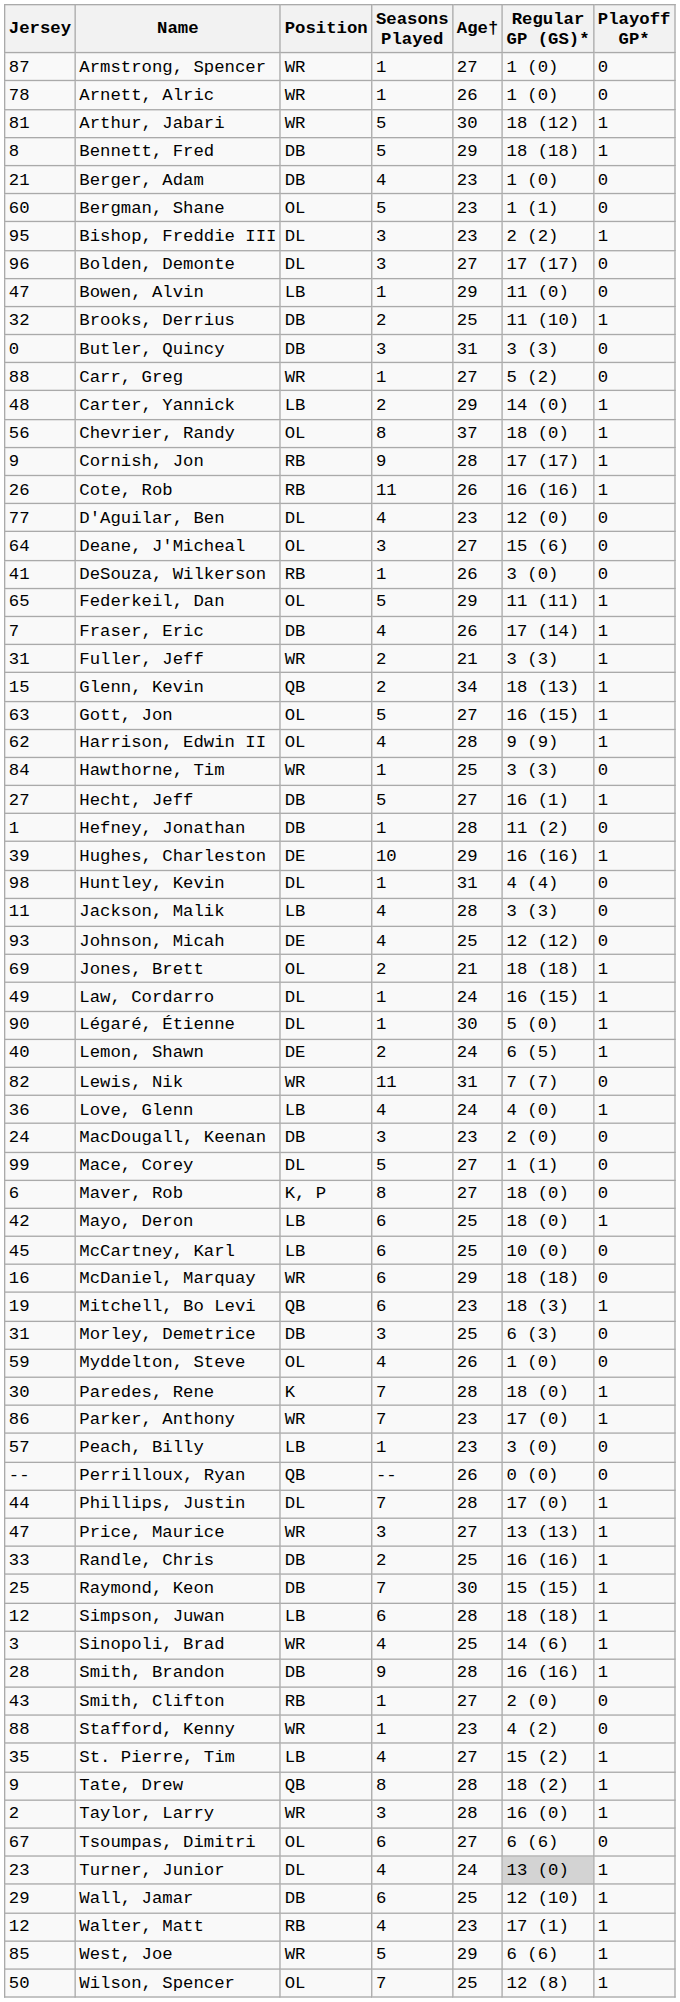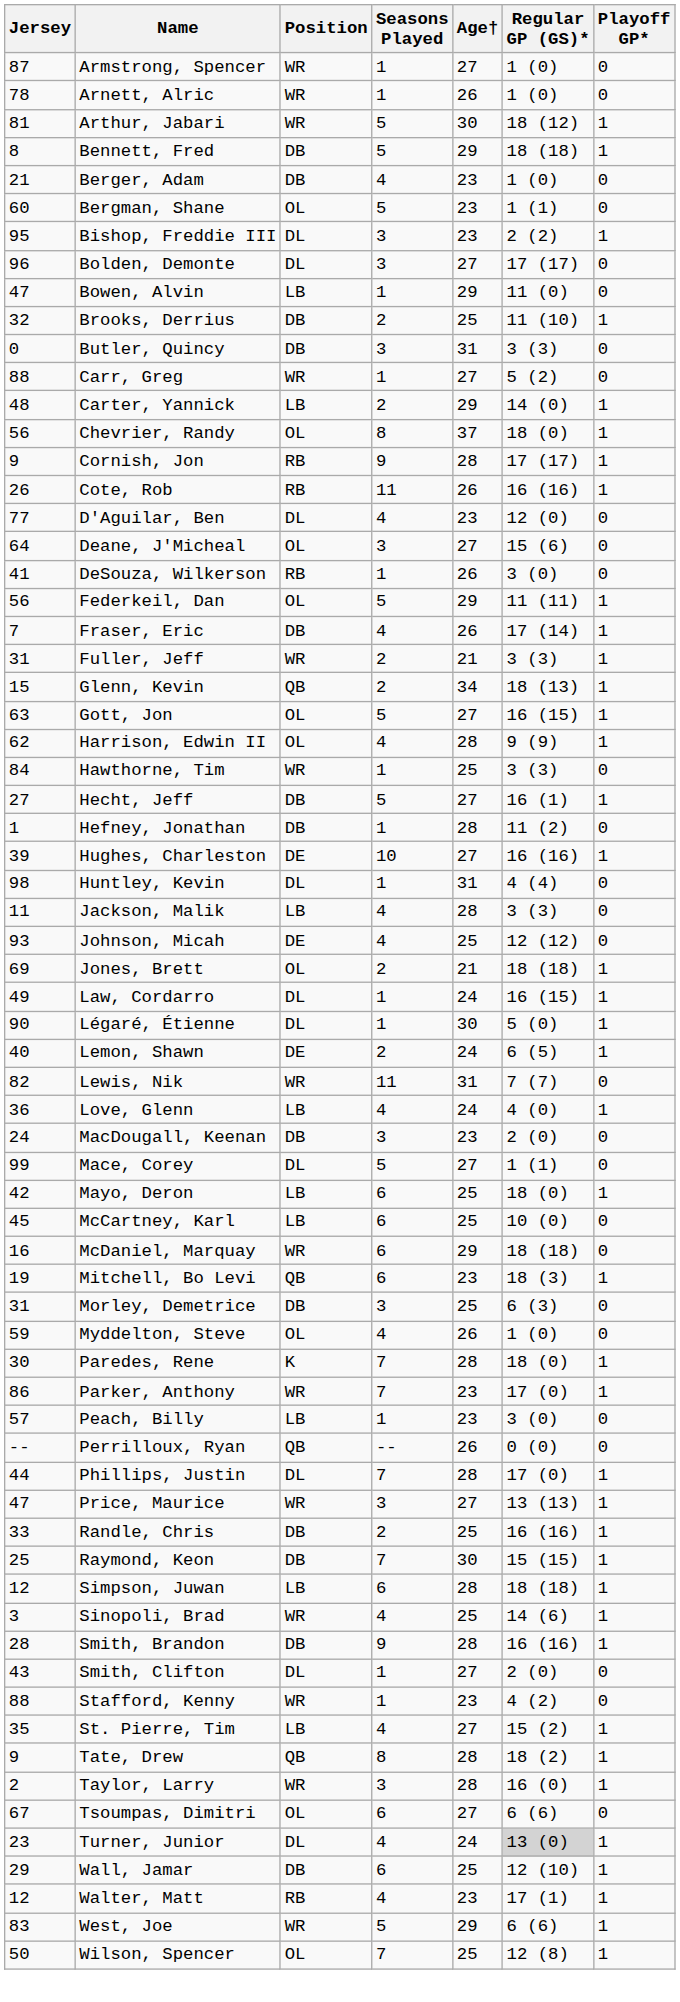 <table class="wikitable">
 <tr>
 <th>Jersey</th>
 <th>Name</th>
 <th>Position</th>
 <th>Seasons<br>Played</th>
 <th>Age†</th>
 <th>Regular<br><abbr>GP</abbr> (<abbr>GS</abbr>)*</th>
 <th>Playoff<br><abbr>GP</abbr>*</th>
 </tr>
 <tr>
 <td>87</td>
 <td>Armstrong, Spencer</td>
 <td><abbr>WR</abbr></td>
 <td>1</td>
 <td>27</td>
 <td>1 (0)</td>
 <td>0</td>
 </tr>
 <tr>
 <td>78</td>
 <td>Arnett, Alric</td>
 <td><abbr>WR</abbr></td>
 <td>1</td>
 <td>26</td>
 <td>1 (0)</td>
 <td>0</td>
 </tr>
 <tr>
 <td>81</td>
 <td>Arthur, Jabari</td>
 <td><abbr>WR</abbr></td>
 <td>5</td>
 <td>30</td>
 <td>18 (12)</td>
 <td>1</td>
 </tr>
 <tr>
 <td>8</td>
 <td>Bennett, Fred</td>
 <td><abbr>DB</abbr></td>
 <td>5</td>
 <td>29</td>
 <td>18 (18)</td>
 <td>1</td>
 </tr>
 <tr>
 <td>21</td>
 <td>Berger, Adam</td>
 <td><abbr>DB</abbr></td>
 <td>4</td>
 <td>23</td>
 <td>1 (0)</td>
 <td>0</td>
 </tr>
 <tr>
 <td>60</td>
 <td>Bergman, Shane</td>
 <td><abbr>OL</abbr></td>
 <td>5</td>
 <td>23</td>
 <td>1 (1)</td>
 <td>0</td>
 </tr>
 <tr>
 <td>95</td>
 <td>Bishop, Freddie III</td>
 <td><abbr>DL</abbr></td>
 <td>3</td>
 <td>23</td>
 <td>2 (2)</td>
 <td>1</td>
 </tr>
 <tr>
 <td>96</td>
 <td>Bolden, Demonte</td>
 <td><abbr>DL</abbr></td>
 <td>3</td>
 <td>27</td>
 <td>17 (17)</td>
 <td>0</td>
 </tr>
 <tr>
 <td>47</td>
 <td>Bowen, Alvin</td>
 <td>LB</td>
 <td>1</td>
 <td>29</td>
 <td>11 (0)</td>
 <td>0</td>
 </tr>
 <tr>
 <td>32</td>
 <td>Brooks, Derrius</td>
 <td><abbr>DB</abbr></td>
 <td>2</td>
 <td>25</td>
 <td>11 (10)</td>
 <td>1</td>
 </tr>
 <tr>
 <td>0</td>
 <td>Butler, Quincy</td>
 <td><abbr>DB</abbr></td>
 <td>3</td>
 <td>31</td>
 <td>3 (3)</td>
 <td>0</td>
 </tr>
 <tr>
 <td>88</td>
 <td>Carr, Greg</td>
 <td><abbr>WR</abbr></td>
 <td>1</td>
 <td>27</td>
 <td>5 (2)</td>
 <td>0</td>
 </tr>
 <tr>
 <td>48</td>
 <td>Carter, Yannick</td>
 <td><abbr>LB</abbr></td>
 <td>2</td>
 <td>29</td>
 <td>14 (0)</td>
 <td>1</td>
 </tr>
 <tr>
 <td>56</td>
 <td>Chevrier, Randy</td>
 <td><abbr>OL</abbr></td>
 <td>8</td>
 <td>37</td>
 <td>18 (0)</td>
 <td>1</td>
 </tr>
 <tr>
 <td>9</td>
 <td>Cornish, Jon</td>
 <td><abbr>RB</abbr></td>
 <td>9</td>
 <td>28</td>
 <td>17 (17)</td>
 <td>1</td>
 </tr>
 <tr>
 <td>26</td>
 <td>Cote, Rob</td>
 <td><abbr>RB</abbr></td>
 <td>11</td>
 <td>26</td>
 <td>16 (16)</td>
 <td>1</td>
 </tr>
 <tr>
 <td>77</td>
 <td>D'Aguilar, Ben</td>
 <td><abbr>DL</abbr></td>
 <td>4</td>
 <td>23</td>
 <td>12 (0)</td>
 <td>0</td>
 </tr>
 <tr>
 <td>64</td>
 <td>Deane, J'Micheal</td>
 <td><abbr>OL</abbr></td>
 <td>3</td>
 <td>27</td>
 <td>15 (6)</td>
 <td>0</td>
 </tr>
 <tr>
 <td>41</td>
 <td>DeSouza, Wilkerson</td>
 <td><abbr>RB</abbr></td>
 <td>1</td>
 <td>26</td>
 <td>3 (0)</td>
 <td>0</td>
 </tr>
 <tr>
-<td>65</td>
+<td>56</td>
 <td>Federkeil, Dan</td>
 <td><abbr>OL</abbr></td>
 <td>5</td>
 <td>29</td>
 <td>11 (11)</td>
 <td>1</td>
 </tr>
 <tr>
 <td>7</td>
 <td>Fraser, Eric</td>
 <td><abbr>DB</abbr></td>
 <td>4</td>
 <td>26</td>
 <td>17 (14)</td>
 <td>1</td>
 </tr>
 <tr>
 <td>31</td>
 <td>Fuller, Jeff</td>
 <td><abbr>WR</abbr></td>
 <td>2</td>
 <td>21</td>
 <td>3 (3)</td>
 <td>1</td>
 </tr>
 <tr>
 <td>15</td>
 <td>Glenn, Kevin</td>
 <td><abbr>QB</abbr></td>
 <td>2</td>
 <td>34</td>
 <td>18 (13)</td>
 <td>1</td>
 </tr>
 <tr>
 <td>63</td>
 <td>Gott, Jon</td>
 <td><abbr>OL</abbr></td>
 <td>5</td>
 <td>27</td>
 <td>16 (15)</td>
 <td>1</td>
 </tr>
 <tr>
 <td>62</td>
 <td>Harrison, Edwin II</td>
 <td><abbr>OL</abbr></td>
 <td>4</td>
 <td>28</td>
 <td>9 (9)</td>
 <td>1</td>
 </tr>
 <tr>
 <td>84</td>
 <td>Hawthorne, Tim</td>
 <td><abbr>WR</abbr></td>
 <td>1</td>
 <td>25</td>
 <td>3 (3)</td>
 <td>0</td>
 </tr>
 <tr>
 <td>27</td>
 <td>Hecht, Jeff</td>
 <td><abbr>DB</abbr></td>
 <td>5</td>
 <td>27</td>
 <td>16 (1)</td>
 <td>1</td>
 </tr>
 <tr>
 <td>1</td>
 <td>Hefney, Jonathan</td>
 <td><abbr>DB</abbr></td>
 <td>1</td>
 <td>28</td>
 <td>11 (2)</td>
 <td>0</td>
 </tr>
 <tr>
 <td>39</td>
 <td>Hughes, Charleston</td>
 <td><abbr>DE</abbr></td>
 <td>10</td>
-<td>29</td>
+<td>27</td>
 <td>16 (16)</td>
 <td>1</td>
 </tr>
 <tr>
 <td>98</td>
 <td>Huntley, Kevin</td>
 <td><abbr>DL</abbr></td>
 <td>1</td>
 <td>31</td>
 <td>4 (4)</td>
 <td>0</td>
 </tr>
 <tr>
 <td>11</td>
 <td>Jackson, Malik</td>
 <td><abbr>LB</abbr></td>
 <td>4</td>
 <td>28</td>
 <td>3 (3)</td>
 <td>0</td>
 </tr>
 <tr>
 <td>93</td>
 <td>Johnson, Micah</td>
 <td><abbr>DE</abbr></td>
 <td>4</td>
 <td>25</td>
 <td>12 (12)</td>
 <td>0</td>
 </tr>
 <tr>
 <td>69</td>
 <td>Jones, Brett</td>
 <td><abbr>OL</abbr></td>
 <td>2</td>
 <td>21</td>
 <td>18 (18)</td>
 <td>1</td>
 </tr>
 <tr>
 <td>49</td>
 <td>Law, Cordarro</td>
 <td><abbr>DL</abbr></td>
 <td>1</td>
 <td>24</td>
 <td>16 (15)</td>
 <td>1</td>
 </tr>
 <tr>
 <td>90</td>
 <td>Légaré, Étienne</td>
 <td><abbr>DL</abbr></td>
 <td>1</td>
 <td>30</td>
 <td>5 (0)</td>
 <td>1</td>
 </tr>
 <tr>
 <td>40</td>
 <td>Lemon, Shawn</td>
 <td><abbr>DE</abbr></td>
 <td>2</td>
 <td>24</td>
 <td>6 (5)</td>
 <td>1</td>
 </tr>
 <tr>
 <td>82</td>
 <td>Lewis, Nik</td>
 <td><abbr>WR</abbr></td>
 <td>11</td>
 <td>31</td>
 <td>7 (7)</td>
 <td>0</td>
 </tr>
 <tr>
 <td>36</td>
 <td>Love, Glenn</td>
 <td><abbr>LB</abbr></td>
 <td>4</td>
 <td>24</td>
 <td>4 (0)</td>
 <td>1</td>
 </tr>
 <tr>
 <td>24</td>
 <td>MacDougall, Keenan</td>
 <td><abbr>DB</abbr></td>
 <td>3</td>
 <td>23</td>
 <td>2 (0)</td>
 <td>0</td>
 </tr>
 <tr>
 <td>99</td>
 <td>Mace, Corey</td>
 <td><abbr>DL</abbr></td>
 <td>5</td>
 <td>27</td>
 <td>1 (1)</td>
-<td>0</td>
-</tr>
-<tr>
-<td>6</td>
-<td>Maver, Rob</td>
-<td><abbr>K</abbr>, <abbr>P</abbr></td>
-<td>8</td>
-<td>27</td>
-<td>18 (0)</td>
 <td>0</td>
 </tr>
 <tr>
 <td>42</td>
 <td>Mayo, Deron</td>
 <td><abbr>LB</abbr></td>
 <td>6</td>
 <td>25</td>
 <td>18 (0)</td>
 <td>1</td>
 </tr>
 <tr>
 <td>45</td>
 <td>McCartney, Karl</td>
 <td><abbr>LB</abbr></td>
 <td>6</td>
 <td>25</td>
 <td>10 (0)</td>
 <td>0</td>
 </tr>
 <tr>
 <td>16</td>
 <td>McDaniel, Marquay</td>
 <td><abbr>WR</abbr></td>
 <td>6</td>
 <td>29</td>
 <td>18 (18)</td>
 <td>0</td>
 </tr>
 <tr>
 <td>19</td>
 <td>Mitchell, Bo Levi</td>
 <td><abbr>QB</abbr></td>
 <td>6</td>
 <td>23</td>
 <td>18 (3)</td>
 <td>1</td>
 </tr>
 <tr>
 <td>31</td>
 <td>Morley, Demetrice</td>
 <td><abbr>DB</abbr></td>
 <td>3</td>
 <td>25</td>
 <td>6 (3)</td>
 <td>0</td>
 </tr>
 <tr>
 <td>59</td>
 <td>Myddelton, Steve</td>
 <td><abbr>OL</abbr></td>
 <td>4</td>
 <td>26</td>
 <td>1 (0)</td>
 <td>0</td>
 </tr>
 <tr>
 <td>30</td>
 <td>Paredes, Rene</td>
 <td><abbr>K</abbr></td>
 <td>7</td>
 <td>28</td>
 <td>18 (0)</td>
 <td>1</td>
 </tr>
 <tr>
 <td>86</td>
 <td>Parker, Anthony</td>
 <td><abbr>WR</abbr></td>
 <td>7</td>
 <td>23</td>
 <td>17 (0)</td>
 <td>1</td>
 </tr>
 <tr>
 <td>57</td>
 <td>Peach, Billy</td>
 <td><abbr>LB</abbr></td>
 <td>1</td>
 <td>23</td>
 <td>3 (0)</td>
 <td>0</td>
 </tr>
 <tr>
 <td>--</td>
 <td>Perrilloux, Ryan</td>
 <td><abbr>QB</abbr></td>
 <td>--</td>
 <td>26</td>
 <td>0 (0)</td>
 <td>0</td>
 </tr>
 <tr>
 <td>44</td>
 <td>Phillips, Justin</td>
 <td><abbr>DL</abbr></td>
 <td>7</td>
 <td>28</td>
 <td>17 (0)</td>
 <td>1</td>
 </tr>
 <tr>
 <td>47</td>
 <td>Price, Maurice</td>
 <td><abbr>WR</abbr></td>
 <td>3</td>
 <td>27</td>
 <td>13 (13)</td>
 <td>1</td>
 </tr>
 <tr>
 <td>33</td>
 <td>Randle, Chris</td>
 <td><abbr>DB</abbr></td>
 <td>2</td>
 <td>25</td>
 <td>16 (16)</td>
 <td>1</td>
 </tr>
 <tr>
 <td>25</td>
 <td>Raymond, Keon</td>
 <td><abbr>DB</abbr></td>
 <td>7</td>
 <td>30</td>
 <td>15 (15)</td>
 <td>1</td>
 </tr>
 <tr>
 <td>12</td>
 <td>Simpson, Juwan</td>
 <td><abbr>LB</abbr></td>
 <td>6</td>
 <td>28</td>
 <td>18 (18)</td>
 <td>1</td>
 </tr>
 <tr>
 <td>3</td>
 <td>Sinopoli, Brad</td>
 <td><abbr>WR</abbr></td>
 <td>4</td>
 <td>25</td>
 <td>14 (6)</td>
 <td>1</td>
 </tr>
 <tr>
 <td>28</td>
 <td>Smith, Brandon</td>
 <td><abbr>DB</abbr></td>
 <td>9</td>
 <td>28</td>
 <td>16 (16)</td>
 <td>1</td>
 </tr>
 <tr>
 <td>43</td>
 <td>Smith, Clifton</td>
-<td><abbr>RB</abbr></td>
+<td><abbr>DL</abbr></td>
 <td>1</td>
 <td>27</td>
 <td>2 (0)</td>
 <td>0</td>
 </tr>
 <tr>
 <td>88</td>
 <td>Stafford, Kenny</td>
 <td><abbr>WR</abbr></td>
 <td>1</td>
 <td>23</td>
 <td>4 (2)</td>
 <td>0</td>
 </tr>
 <tr>
 <td>35</td>
 <td>St. Pierre, Tim</td>
 <td><abbr>LB</abbr></td>
 <td>4</td>
 <td>27</td>
 <td>15 (2)</td>
 <td>1</td>
 </tr>
 <tr>
 <td>9</td>
 <td>Tate, Drew</td>
 <td><abbr>QB</abbr></td>
 <td>8</td>
 <td>28</td>
 <td>18 (2)</td>
 <td>1</td>
 </tr>
 <tr>
 <td>2</td>
 <td>Taylor, Larry</td>
 <td><abbr>WR</abbr></td>
 <td>3</td>
 <td>28</td>
 <td>16 (0)</td>
 <td>1</td>
 </tr>
 <tr>
 <td>67</td>
 <td>Tsoumpas, Dimitri</td>
 <td><abbr>OL</abbr></td>
 <td>6</td>
 <td>27</td>
 <td>6 (6)</td>
 <td>0</td>
 </tr>
 <tr>
 <td>23</td>
 <td>Turner, Junior</td>
 <td><abbr>DL</abbr></td>
 <td>4</td>
 <td>24</td>
 <td style="background: lightgrey;">13 (0)</td>
 <td>1</td>
 </tr>
 <tr>
 <td>29</td>
 <td>Wall, Jamar</td>
 <td><abbr>DB</abbr></td>
 <td>6</td>
 <td>25</td>
 <td>12 (10)</td>
 <td>1</td>
 </tr>
 <tr>
 <td>12</td>
 <td>Walter, Matt</td>
 <td><abbr>RB</abbr></td>
 <td>4</td>
 <td>23</td>
 <td>17 (1)</td>
 <td>1</td>
 </tr>
 <tr>
-<td>85</td>
+<td>83</td>
 <td>West, Joe</td>
 <td><abbr>WR</abbr></td>
 <td>5</td>
 <td>29</td>
 <td>6 (6)</td>
 <td>1</td>
 </tr>
 <tr>
 <td>50</td>
 <td>Wilson, Spencer</td>
 <td><abbr>OL</abbr></td>
 <td>7</td>
 <td>25</td>
 <td>12 (8)</td>
 <td>1</td>
 </tr>
 </table>
